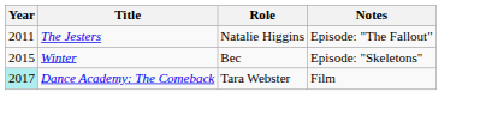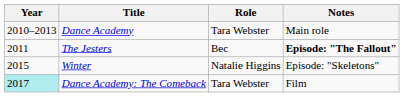 <table class="wikitable">
 <tr>
 <th>Year</th>
 <th>Title</th>
 <th>Role</th>
 <th>Notes</th>
 </tr>
 <tr>
+<td>2010–2013</td>
+<td><em><a href='#'>Dance Academy</a></em></td>
+<td>Tara Webster</td>
+<td>Main role</td>
+</tr>
+<tr>
 <td>2011</td>
 <td><em><a href='#'>The Jesters</a></em></td>
-<td>Natalie Higgins</td>
-<td>Episode: "The Fallout"</td>
+<td>Bec</td>
+<td><strong>Episode: "The Fallout"</strong></td>
 </tr>
 <tr>
 <td>2015</td>
 <td><em><a href='#'>Winter</a></em></td>
-<td>Bec</td>
+<td>Natalie Higgins</td>
 <td>Episode: "Skeletons"</td>
 </tr>
 <tr>
 <td style="background: paleturquoise;">2017</td>
 <td><em><a href='#'>Dance Academy: The Comeback</a></em></td>
 <td>Tara Webster</td>
 <td>Film</td>
 </tr>
 </table>
